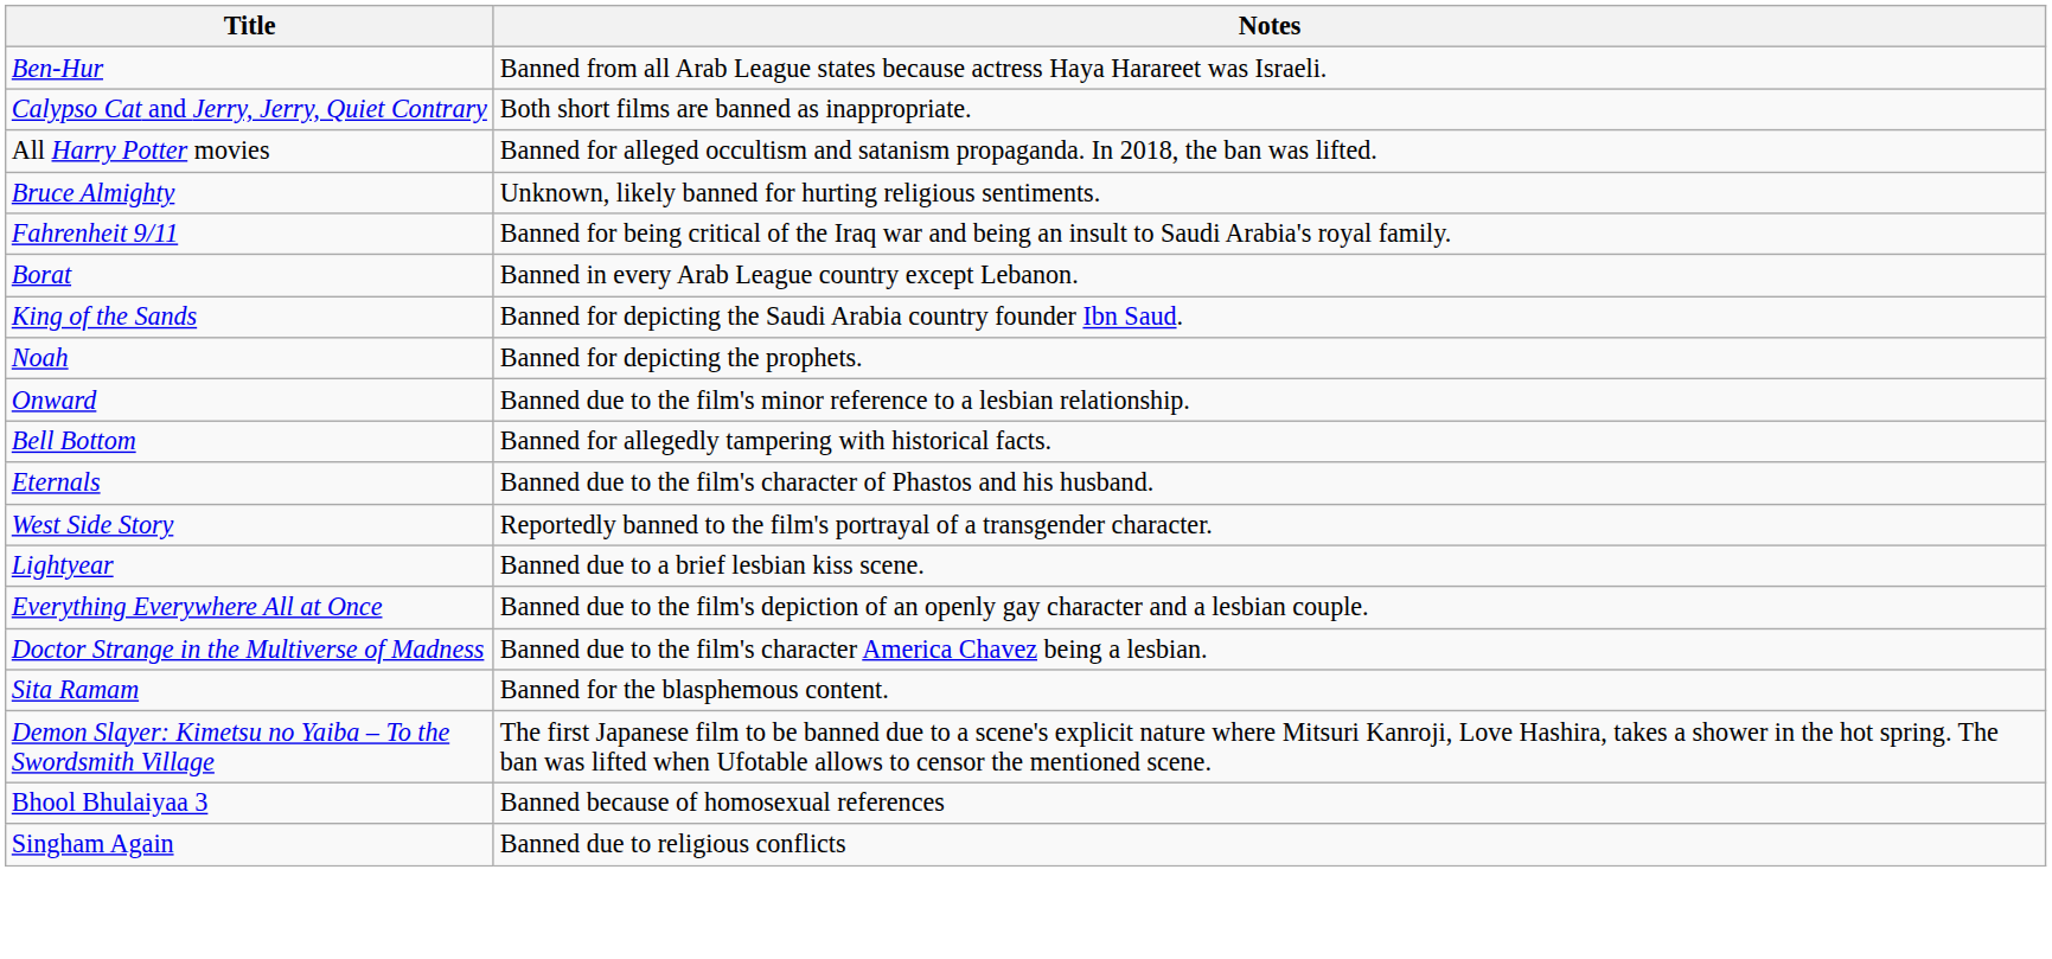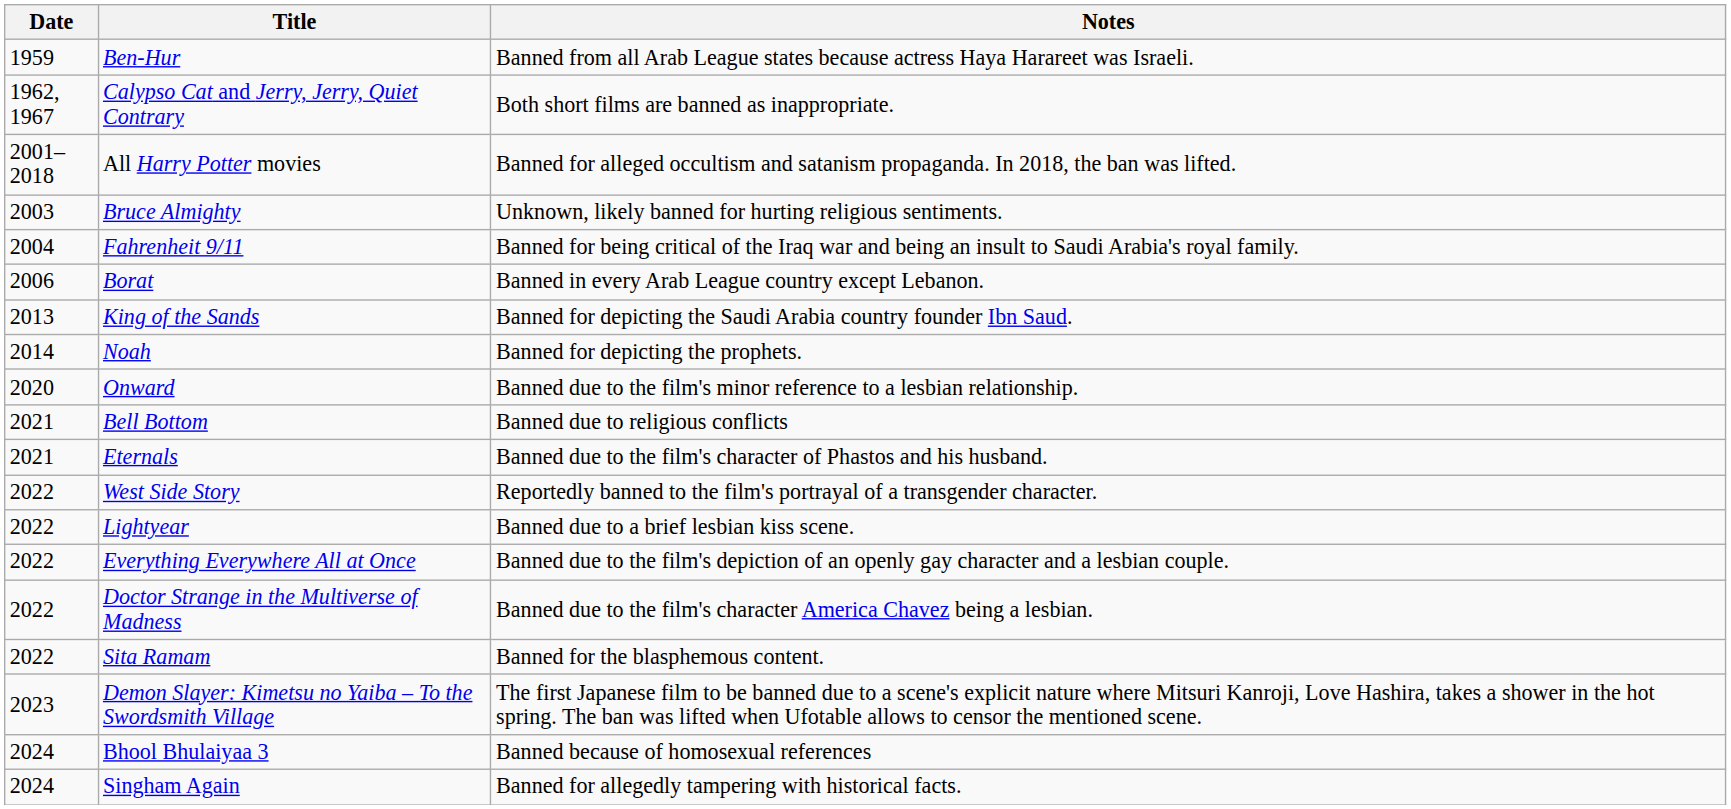 <table class="wikitable sortable">
 <tr>
+<th>Date</th>
 <th>Title</th>
 <th>Notes</th>
 </tr>
 <tr>
+<td>1959</td>
 <td><em><a href='#'>Ben-Hur</a></em></td>
 <td>Banned from all Arab League states because actress Haya Harareet was Israeli.</td>
 </tr>
 <tr>
+<td>1962, 1967</td>
 <td><a href='#'><em>Calypso Cat</em> and <em>Jerry, Jerry, Quiet Contrary</em></a></td>
 <td>Both short films are banned as inappropriate.</td>
 </tr>
 <tr>
+<td>2001–2018</td>
 <td>All <em><a href='#'>Harry Potter</a></em> movies</td>
 <td>Banned for alleged occultism and satanism propaganda. In 2018, the ban was lifted.</td>
 </tr>
 <tr>
+<td>2003</td>
 <td><em><a href='#'>Bruce Almighty</a></em></td>
 <td>Unknown, likely banned for hurting religious sentiments.</td>
 </tr>
 <tr>
+<td>2004</td>
 <td><em><a href='#'>Fahrenheit 9/11</a></em></td>
 <td>Banned for being critical of the Iraq war and being an insult to Saudi Arabia's royal family.</td>
 </tr>
 <tr>
+<td>2006</td>
 <td><em><a href='#'>Borat</a></em></td>
 <td>Banned in every Arab League country except Lebanon.</td>
 </tr>
 <tr>
+<td>2013</td>
 <td><em><a href='#'>King of the Sands</a></em></td>
 <td>Banned for depicting the Saudi Arabia country founder <a href='#'>Ibn Saud</a>.</td>
 </tr>
 <tr>
+<td>2014</td>
 <td><em><a href='#'>Noah</a></em></td>
 <td>Banned for depicting the prophets.</td>
 </tr>
 <tr>
+<td>2020</td>
 <td><em><a href='#'>Onward</a></em></td>
 <td>Banned due to the film's minor reference to a lesbian relationship.</td>
 </tr>
 <tr>
+<td>2021</td>
 <td><em><a href='#'>Bell Bottom</a></em></td>
-<td>Banned for allegedly tampering with historical facts.</td>
+<td>Banned due to religious conflicts</td>
 </tr>
 <tr>
+<td>2021</td>
 <td><em><a href='#'>Eternals</a></em></td>
 <td>Banned due to the film's character of Phastos and his husband.</td>
 </tr>
 <tr>
+<td>2022</td>
 <td><em><a href='#'>West Side Story</a></em></td>
 <td>Reportedly banned to the film's portrayal of a transgender character.</td>
 </tr>
 <tr>
+<td>2022</td>
 <td><em><a href='#'>Lightyear</a></em></td>
 <td>Banned due to a brief lesbian kiss scene.</td>
 </tr>
 <tr>
+<td>2022</td>
 <td><em><a href='#'>Everything Everywhere All at Once</a></em></td>
 <td>Banned due to the film's depiction of an openly gay character and a lesbian couple.</td>
 </tr>
 <tr>
+<td>2022</td>
 <td><em><a href='#'>Doctor Strange in the Multiverse of Madness</a></em></td>
 <td>Banned due to the film's character <a href='#'>America Chavez</a> being a lesbian.</td>
 </tr>
 <tr>
+<td>2022</td>
 <td><em><a href='#'>Sita Ramam</a></em></td>
 <td>Banned for the blasphemous content.</td>
 </tr>
 <tr>
+<td>2023</td>
 <td><em><a href='#'>Demon Slayer: Kimetsu no Yaiba – To the Swordsmith Village</a></em></td>
 <td>The first Japanese film to be banned due to a scene's explicit nature where Mitsuri Kanroji, Love Hashira, takes a shower in the hot spring. The ban was lifted when Ufotable allows to censor the mentioned scene.</td>
 </tr>
 <tr>
+<td>2024</td>
 <td><a href='#'>Bhool Bhulaiyaa 3</a></td>
 <td>Banned because of homosexual references</td>
 </tr>
 <tr>
+<td>2024</td>
 <td><a href='#'>Singham Again</a></td>
-<td>Banned due to religious conflicts</td>
+<td>Banned for allegedly tampering with historical facts.</td>
 </tr>
 </table>
